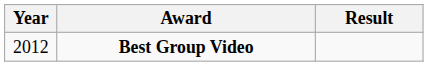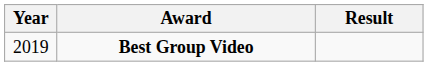 <table class="wikitable">
 <tr>
 <th style="width:40px;">Year</th>
 <th style="width:225px;">Award</th>
 <th style="width:90px;">Result</th>
 </tr>
 <tr>
-<td style="text-align:center;" rowspan="1">2012</td>
+<td style="text-align:center;" rowspan="1">2019</td>
 <td style="text-align:center;"><strong>Best Group Video</strong></td>
 <td></td>
 </tr>
 </table>
